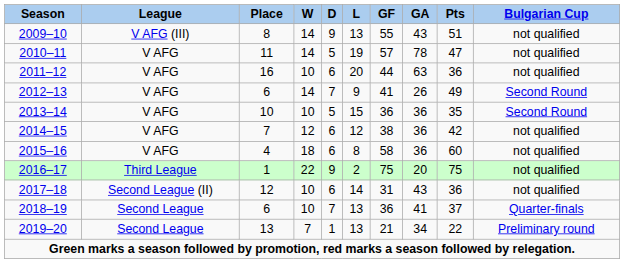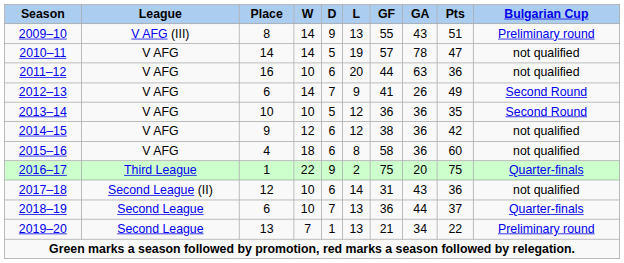 <table class="wikitable" width="800px">
 <tr>
 <th style="background:#ABCDEF;">Season</th>
 <th style="background:#ABCDEF;">League</th>
 <th style="background:#ABCDEF;">Place</th>
 <th style="background:#ABCDEF;">W</th>
 <th style="background:#ABCDEF;">D</th>
 <th style="background:#ABCDEF;">L</th>
 <th style="background:#ABCDEF;">GF</th>
 <th style="background:#ABCDEF;">GA</th>
 <th style="background:#ABCDEF;">Pts</th>
 <th style="background:#ABCDEF;"><a href='#'>Bulgarian Cup</a></th>
 </tr>
 <tr align="center">
 <td><a href='#'>2009–10</a></td>
 <td><a href='#'>V AFG</a> (III)</td>
 <td>8</td>
 <td>14</td>
 <td>9</td>
 <td>13</td>
 <td>55</td>
 <td>43</td>
 <td>51</td>
-<td>not qualified</td>
+<td><a href='#'>Preliminary round</a></td>
 </tr>
 <tr align="center">
 <td><a href='#'>2010–11</a></td>
 <td>V AFG</td>
-<td>11</td>
+<td>14</td>
 <td>14</td>
 <td>5</td>
 <td>19</td>
 <td>57</td>
 <td>78</td>
 <td>47</td>
 <td>not qualified</td>
 </tr>
 <tr align="center">
 <td><a href='#'>2011–12</a></td>
 <td>V AFG</td>
 <td>16</td>
 <td>10</td>
 <td>6</td>
 <td>20</td>
 <td>44</td>
 <td>63</td>
 <td>36</td>
 <td>not qualified</td>
 </tr>
 <tr align="center">
 <td><a href='#'>2012–13</a></td>
 <td>V AFG</td>
 <td>6</td>
 <td>14</td>
 <td>7</td>
 <td>9</td>
 <td>41</td>
 <td>26</td>
 <td>49</td>
 <td><a href='#'>Second Round</a></td>
 </tr>
 <tr align="center">
 <td><a href='#'>2013–14</a></td>
 <td>V AFG</td>
 <td>10</td>
 <td>10</td>
 <td>5</td>
-<td>15</td>
+<td>12</td>
 <td>36</td>
 <td>36</td>
 <td>35</td>
 <td><a href='#'>Second Round</a></td>
 </tr>
 <tr align="center">
 <td><a href='#'>2014–15</a></td>
 <td>V AFG</td>
-<td>7</td>
+<td>9</td>
 <td>12</td>
 <td>6</td>
 <td>12</td>
 <td>38</td>
 <td>36</td>
 <td>42</td>
 <td>not qualified</td>
 </tr>
 <tr align="center">
 <td><a href='#'>2015–16</a></td>
 <td>V AFG</td>
 <td>4</td>
 <td>18</td>
 <td>6</td>
 <td>8</td>
 <td>58</td>
 <td>36</td>
 <td>60</td>
 <td>not qualified</td>
 </tr>
 <tr align="center" style="background:#ccffcc;">
 <td><a href='#'>2016–17</a></td>
 <td><a href='#'>Third League</a></td>
 <td>1</td>
 <td>22</td>
 <td>9</td>
 <td>2</td>
 <td>75</td>
 <td>20</td>
 <td>75</td>
-<td>not qualified</td>
+<td><a href='#'>Quarter-finals</a></td>
 </tr>
 <tr align="center">
 <td><a href='#'>2017–18</a></td>
 <td><a href='#'>Second League</a> (II)</td>
 <td>12</td>
 <td>10</td>
 <td>6</td>
 <td>14</td>
 <td>31</td>
 <td>43</td>
 <td>36</td>
 <td>not qualified</td>
 </tr>
 <tr align="center">
 <td><a href='#'>2018–19</a></td>
 <td><a href='#'>Second League</a></td>
 <td>6</td>
 <td>10</td>
 <td>7</td>
 <td>13</td>
 <td>36</td>
-<td>41</td>
+<td>44</td>
 <td>37</td>
 <td><a href='#'>Quarter-finals</a></td>
 </tr>
 <tr align="center">
 <td><a href='#'>2019–20</a></td>
 <td><a href='#'>Second League</a></td>
 <td>13</td>
 <td>7</td>
 <td>1</td>
 <td>13</td>
 <td>21</td>
 <td>34</td>
 <td>22</td>
 <td><a href='#'>Preliminary round</a></td>
 </tr>
 <tr>
 <td colspan="12" align="center"><strong>Green marks a season followed by promotion, red marks a season followed by relegation.</strong></td>
 </tr>
 </table>
